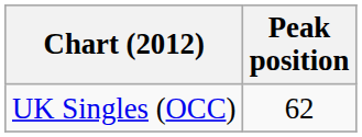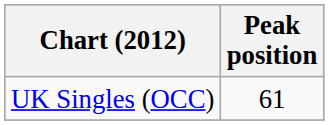 <table class="wikitable">
 <tr>
 <th>Chart (2012)</th>
 <th>Peak<br>position</th>
 </tr>
 <tr>
 <td><a href='#'>UK Singles</a> (<a href='#'>OCC</a>)</td>
-<td style="text-align:center;">62</td>
+<td style="text-align:center;">61</td>
 </tr>
 </table>
